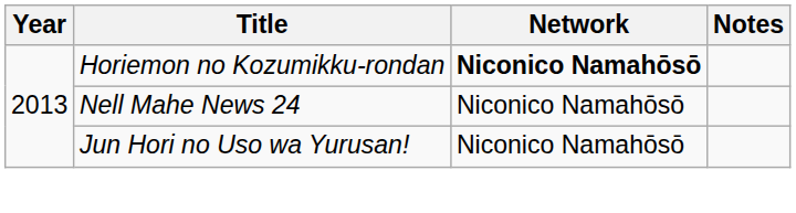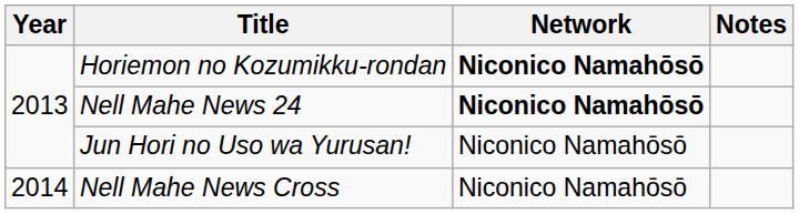 <table class="wikitable">
 <tr>
 <th>Year</th>
 <th>Title</th>
 <th>Network</th>
 <th>Notes</th>
 </tr>
 <tr>
 <td rowspan="3">2013</td>
 <td><em>Horiemon no Kozumikku-rondan</em></td>
 <td><strong>Niconico Namahōsō</strong></td>
 <td></td>
 </tr>
 <tr>
 <td><em>Nell Mahe News 24</em></td>
-<td>Niconico Namahōsō</td>
+<td><strong>Niconico Namahōsō</strong></td>
 <td></td>
 </tr>
 <tr>
 <td><em>Jun Hori no Uso wa Yurusan!</em></td>
 <td>Niconico Namahōsō</td>
 <td></td>
 </tr>
+<tr>
+<td>2014</td>
+<td><em>Nell Mahe News Cross</em></td>
+<td>Niconico Namahōsō</td>
+<td></td>
+</tr>
 </table>
